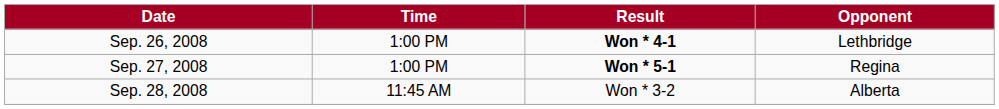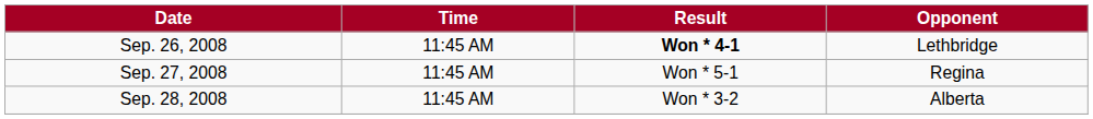 <table class="wikitable" width="80%">
 <tr align="center"  style="background:#A50024;color:white;">
 <td><strong>Date</strong></td>
 <td><strong>Time</strong></td>
 <td><strong>Result</strong></td>
 <td><strong>Opponent</strong></td>
 </tr>
 <tr align="center" bgcolor="">
 <td>Sep. 26, 2008</td>
-<td>1:00 PM</td>
+<td>11:45 AM</td>
 <td><strong>Won * 4-1</strong></td>
 <td>Lethbridge</td>
 </tr>
 <tr align="center" bgcolor="">
 <td>Sep. 27, 2008</td>
-<td>1:00 PM</td>
-<td><strong>Won * 5-1</strong></td>
+<td>11:45 AM</td>
+<td>Won * 5-1</td>
 <td>Regina</td>
 </tr>
 <tr align="center" bgcolor="">
 <td>Sep. 28, 2008</td>
 <td>11:45 AM</td>
 <td>Won * 3-2</td>
 <td>Alberta</td>
 </tr>
 <tr align="center" bgcolor="">
 </tr>
 </table>
